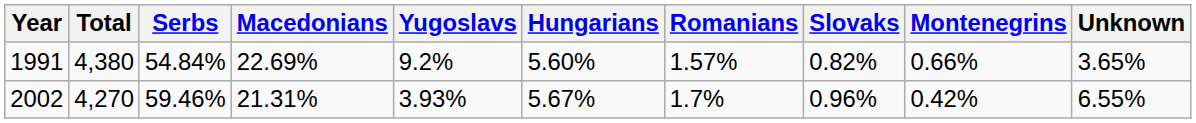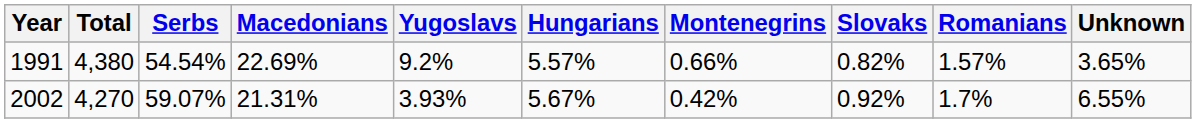 <table class="wikitable">
 <tr>
 <th>Year</th>
 <th>Total</th>
 <th><a href='#'>Serbs</a></th>
 <th><a href='#'>Macedonians</a></th>
 <th><a href='#'>Yugoslavs</a></th>
 <th><a href='#'>Hungarians</a></th>
+<th><a href='#'>Montenegrins</a></th>
+<th><a href='#'>Slovaks</a></th>
 <th><a href='#'>Romanians</a></th>
-<th><a href='#'>Slovaks</a></th>
-<th><a href='#'>Montenegrins</a></th>
 <th>Unknown</th>
 </tr>
 <tr>
 <td>1991</td>
 <td>4,380</td>
-<td>54.84%</td>
+<td>54.54%</td>
 <td>22.69%</td>
 <td>9.2%</td>
-<td>5.60%</td>
+<td>5.57%</td>
+<td>0.66%</td>
+<td>0.82%</td>
 <td>1.57%</td>
-<td>0.82%</td>
-<td>0.66%</td>
 <td>3.65%</td>
 </tr>
 <tr>
 <td>2002</td>
 <td>4,270</td>
-<td>59.46%</td>
+<td>59.07%</td>
 <td>21.31%</td>
 <td>3.93%</td>
 <td>5.67%</td>
+<td>0.42%</td>
+<td>0.92%</td>
 <td>1.7%</td>
-<td>0.96%</td>
-<td>0.42%</td>
 <td>6.55%</td>
 </tr>
 </table>
